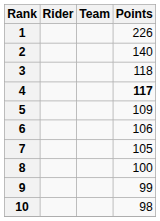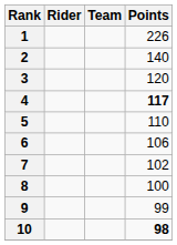 <table class="wikitable" margin-bottom:0;">
 <tr>
 <th scope="col">Rank</th>
 <th scope="col">Rider</th>
 <th scope="col">Team</th>
 <th scope="col">Points</th>
 </tr>
 <tr>
 <th scope="row">1</th>
 <td> </td>
 <td></td>
 <td align="right">226</td>
 </tr>
 <tr>
 <th scope="row">2</th>
 <td> </td>
 <td></td>
 <td align="right">140</td>
 </tr>
 <tr>
 <th scope="row">3</th>
 <td></td>
 <td></td>
-<td align="right">118</td>
+<td align="right">120</td>
 </tr>
 <tr>
 <th scope="row">4</th>
 <td></td>
 <td></td>
 <td align="right"><strong>117</strong></td>
 </tr>
 <tr>
 <th scope="row">5</th>
 <td></td>
 <td></td>
-<td align="right">109</td>
+<td align="right">110</td>
 </tr>
 <tr>
 <th scope="row">6</th>
 <td></td>
 <td></td>
 <td align="right">106</td>
 </tr>
 <tr>
 <th scope="row">7</th>
 <td></td>
 <td></td>
-<td align="right">105</td>
+<td align="right">102</td>
 </tr>
 <tr>
 <th scope="row">8</th>
 <td></td>
 <td></td>
 <td align="right">100</td>
 </tr>
 <tr>
 <th scope="row">9</th>
 <td></td>
 <td></td>
 <td align="right">99</td>
 </tr>
 <tr>
 <th scope="row">10</th>
 <td> </td>
 <td></td>
-<td align="right">98</td>
+<td align="right"><strong>98</strong></td>
 </tr>
 <tr>
 </tr>
 </table>
